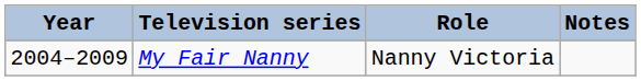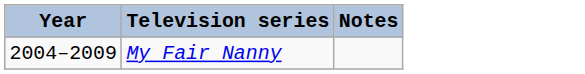 <table class="wikitable">
 <tr>
 <th style="background:#B0C4DE;">Year</th>
 <th style="background:#B0C4DE;">Television series</th>
-<th style="background:#B0C4DE;">Role</th>
 <th style="background:#B0C4DE;">Notes</th>
 </tr>
 <tr>
 <td>2004–2009</td>
 <td><em><a href='#'>My Fair Nanny</a></em></td>
-<td>Nanny Victoria</td>
 <td></td>
 </tr>
 </table>
